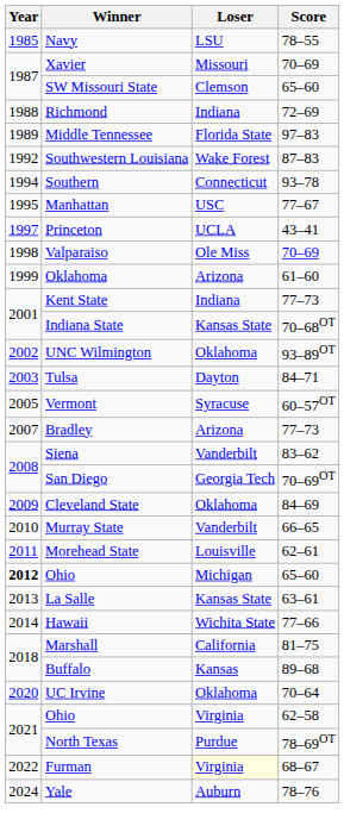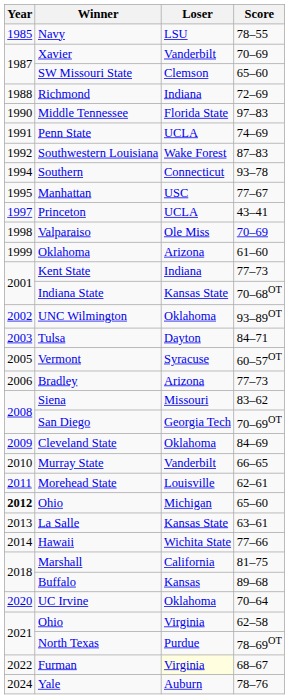 <table class="wikitable">
 <tr>
 <th>Year</th>
 <th>Winner</th>
 <th>Loser</th>
 <th>Score</th>
 </tr>
 <tr>
 <td><a href='#'>1985</a></td>
 <td><a href='#'>Navy</a></td>
 <td><a href='#'>LSU</a></td>
 <td>78–55</td>
 </tr>
 <tr>
 <td rowspan="2">1987</td>
 <td><a href='#'>Xavier</a></td>
-<td><a href='#'>Missouri</a></td>
+<td><a href='#'>Vanderbilt</a></td>
 <td>70–69</td>
 </tr>
 <tr>
 <td><a href='#'>SW Missouri State</a></td>
 <td><a href='#'>Clemson</a></td>
 <td>65–60</td>
 </tr>
 <tr>
 <td>1988</td>
 <td><a href='#'>Richmond</a></td>
 <td><a href='#'>Indiana</a></td>
 <td>72–69</td>
 </tr>
 <tr>
-<td>1989</td>
+<td>1990</td>
 <td><a href='#'>Middle Tennessee</a></td>
 <td><a href='#'>Florida State</a></td>
 <td>97–83</td>
+</tr>
+<tr>
+<td>1991</td>
+<td><a href='#'>Penn State</a></td>
+<td><a href='#'>UCLA</a></td>
+<td>74–69</td>
 </tr>
 <tr>
 <td>1992</td>
 <td><a href='#'>Southwestern Louisiana</a></td>
 <td><a href='#'>Wake Forest</a></td>
 <td>87–83</td>
 </tr>
 <tr>
 <td>1994</td>
 <td><a href='#'>Southern</a></td>
 <td><a href='#'>Connecticut</a></td>
 <td>93–78</td>
 </tr>
 <tr>
 <td>1995</td>
 <td><a href='#'>Manhattan</a></td>
 <td><a href='#'>USC</a></td>
 <td>77–67</td>
 </tr>
 <tr>
 <td><a href='#'>1997</a></td>
 <td><a href='#'>Princeton</a></td>
 <td><a href='#'>UCLA</a></td>
 <td>43–41</td>
 </tr>
 <tr>
 <td>1998</td>
 <td><a href='#'>Valparaiso</a></td>
 <td><a href='#'>Ole Miss</a></td>
 <td><a href='#'>70–69</a></td>
 </tr>
 <tr>
 <td>1999</td>
 <td><a href='#'>Oklahoma</a></td>
 <td><a href='#'>Arizona</a></td>
 <td>61–60</td>
 </tr>
 <tr>
 <td rowspan="2">2001</td>
 <td><a href='#'>Kent State</a></td>
 <td><a href='#'>Indiana</a></td>
 <td>77–73</td>
 </tr>
 <tr>
 <td><a href='#'>Indiana State</a></td>
 <td><a href='#'>Kansas State</a></td>
 <td>70–68<sup>OT</sup></td>
 </tr>
 <tr>
 <td><a href='#'>2002</a></td>
 <td><a href='#'>UNC Wilmington</a></td>
 <td><a href='#'>Oklahoma</a></td>
 <td>93–89<sup>OT</sup></td>
 </tr>
 <tr>
 <td><a href='#'>2003</a></td>
 <td><a href='#'>Tulsa</a></td>
 <td><a href='#'>Dayton</a></td>
 <td>84–71</td>
 </tr>
 <tr>
 <td>2005</td>
 <td><a href='#'>Vermont</a></td>
 <td><a href='#'>Syracuse</a></td>
 <td>60–57<sup>OT</sup></td>
 </tr>
 <tr>
-<td>2007</td>
+<td>2006</td>
 <td><a href='#'>Bradley</a></td>
 <td><a href='#'>Arizona</a></td>
 <td>77–73</td>
 </tr>
 <tr>
 <td rowspan="2"><a href='#'>2008</a></td>
 <td><a href='#'>Siena</a></td>
-<td><a href='#'>Vanderbilt</a></td>
+<td><a href='#'>Missouri</a></td>
 <td>83–62</td>
 </tr>
 <tr>
 <td><a href='#'>San Diego</a></td>
 <td><a href='#'>Georgia Tech</a></td>
 <td>70–69<sup>OT</sup></td>
 </tr>
 <tr>
 <td><a href='#'>2009</a></td>
 <td><a href='#'>Cleveland State</a></td>
 <td><a href='#'>Oklahoma</a></td>
 <td>84–69</td>
 </tr>
 <tr>
 <td>2010</td>
 <td><a href='#'>Murray State</a></td>
 <td><a href='#'>Vanderbilt</a></td>
 <td>66–65</td>
 </tr>
 <tr>
 <td><a href='#'>2011</a></td>
 <td><a href='#'>Morehead State</a></td>
 <td><a href='#'>Louisville</a></td>
 <td>62–61</td>
 </tr>
 <tr>
 <td><strong>2012</strong></td>
 <td><a href='#'>Ohio</a></td>
 <td><a href='#'>Michigan</a></td>
 <td>65–60</td>
 </tr>
 <tr>
 <td>2013</td>
 <td><a href='#'>La Salle</a></td>
 <td><a href='#'>Kansas State</a></td>
 <td>63–61</td>
 </tr>
 <tr>
 <td>2014</td>
 <td><a href='#'>Hawaii</a></td>
 <td><a href='#'>Wichita State</a></td>
 <td>77–66</td>
 </tr>
 <tr>
 <td rowspan="2">2018</td>
 <td><a href='#'>Marshall</a></td>
 <td><a href='#'>California</a></td>
 <td>81–75</td>
 </tr>
 <tr>
 <td><a href='#'>Buffalo</a></td>
 <td><a href='#'>Kansas</a></td>
 <td>89–68</td>
 </tr>
 <tr>
 <td><a href='#'>2020</a></td>
 <td><a href='#'>UC Irvine</a></td>
 <td><a href='#'>Oklahoma</a></td>
 <td>70–64</td>
 </tr>
 <tr>
 <td rowspan="2">2021</td>
 <td><a href='#'>Ohio</a></td>
 <td><a href='#'>Virginia</a></td>
 <td>62–58</td>
 </tr>
 <tr>
 <td><a href='#'>North Texas</a></td>
 <td><a href='#'>Purdue</a></td>
 <td>78–69<sup>OT</sup></td>
 </tr>
 <tr>
 <td>2022</td>
 <td><a href='#'>Furman</a></td>
 <td style="background: lightyellow;"><a href='#'>Virginia</a></td>
 <td>68–67</td>
 </tr>
 <tr>
 <td>2024</td>
 <td><a href='#'>Yale</a></td>
 <td><a href='#'>Auburn</a></td>
 <td>78–76</td>
 </tr>
 </table>
